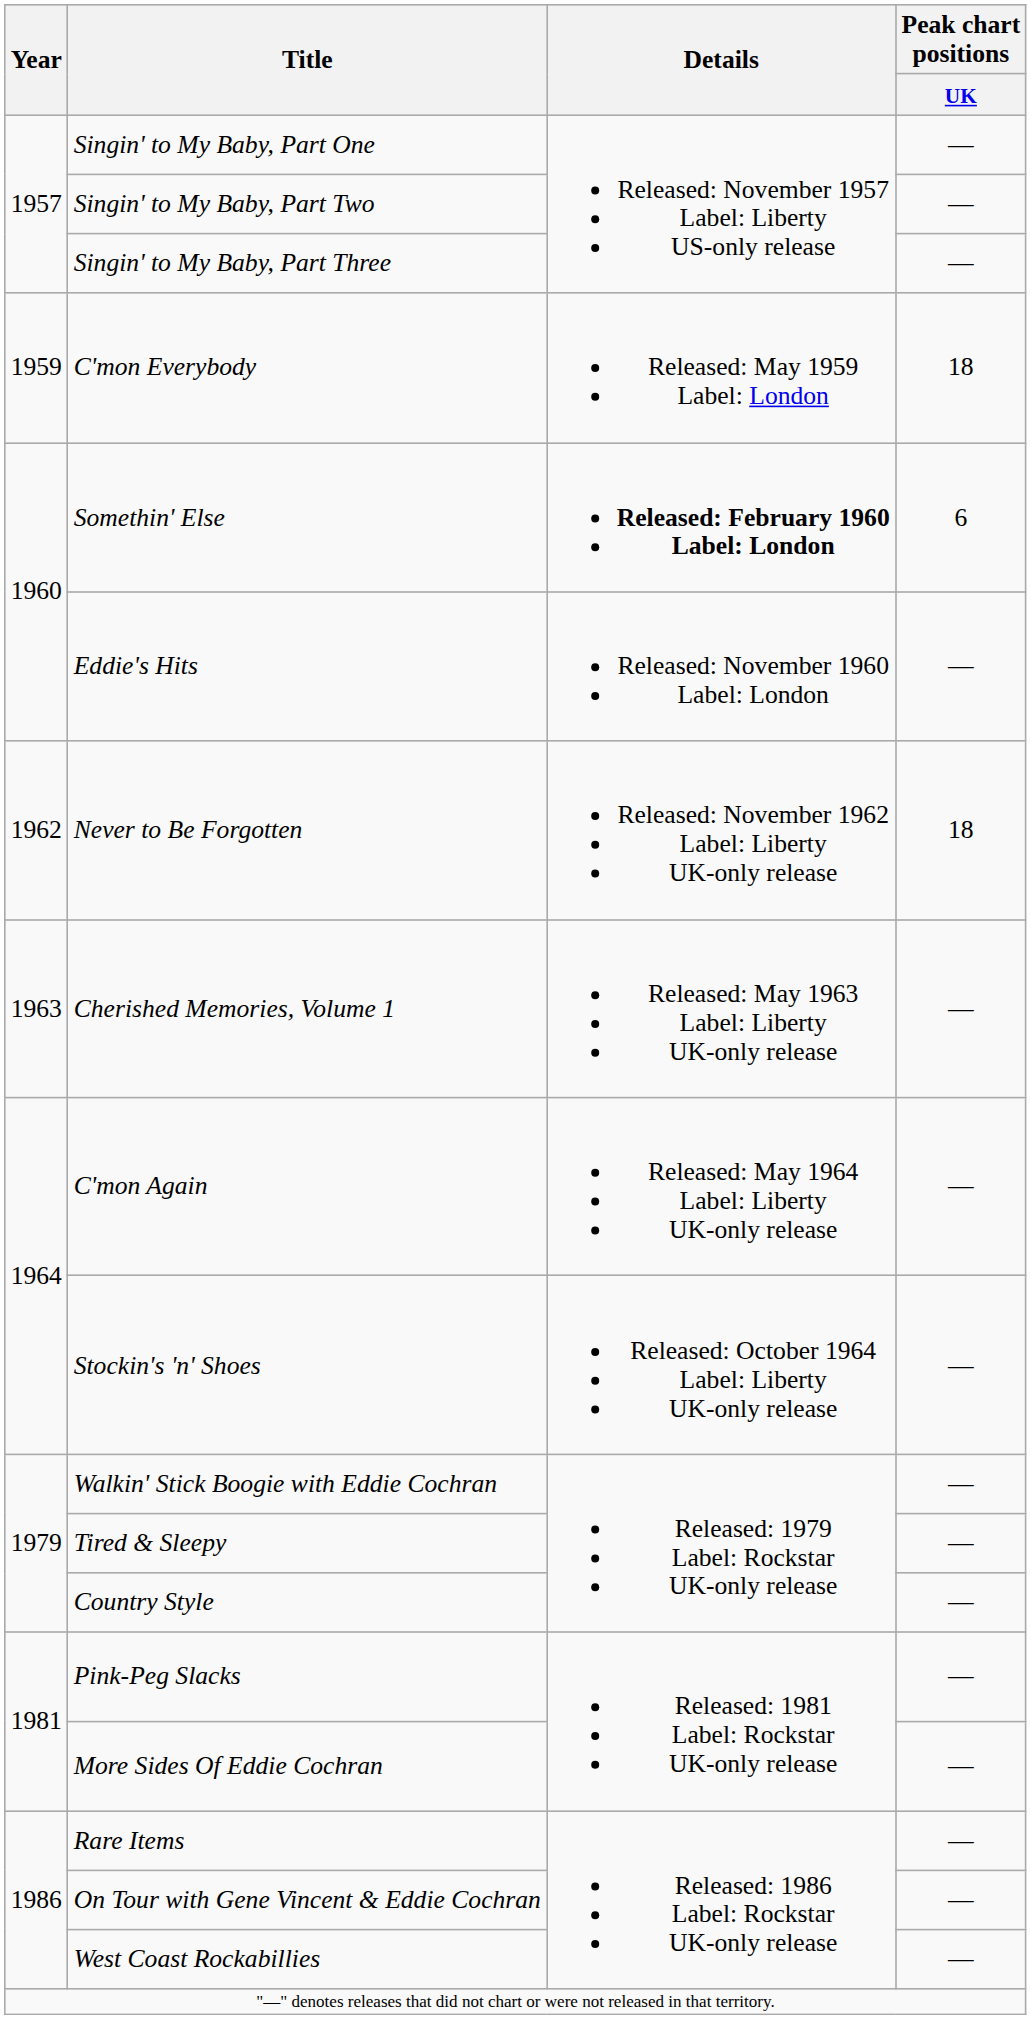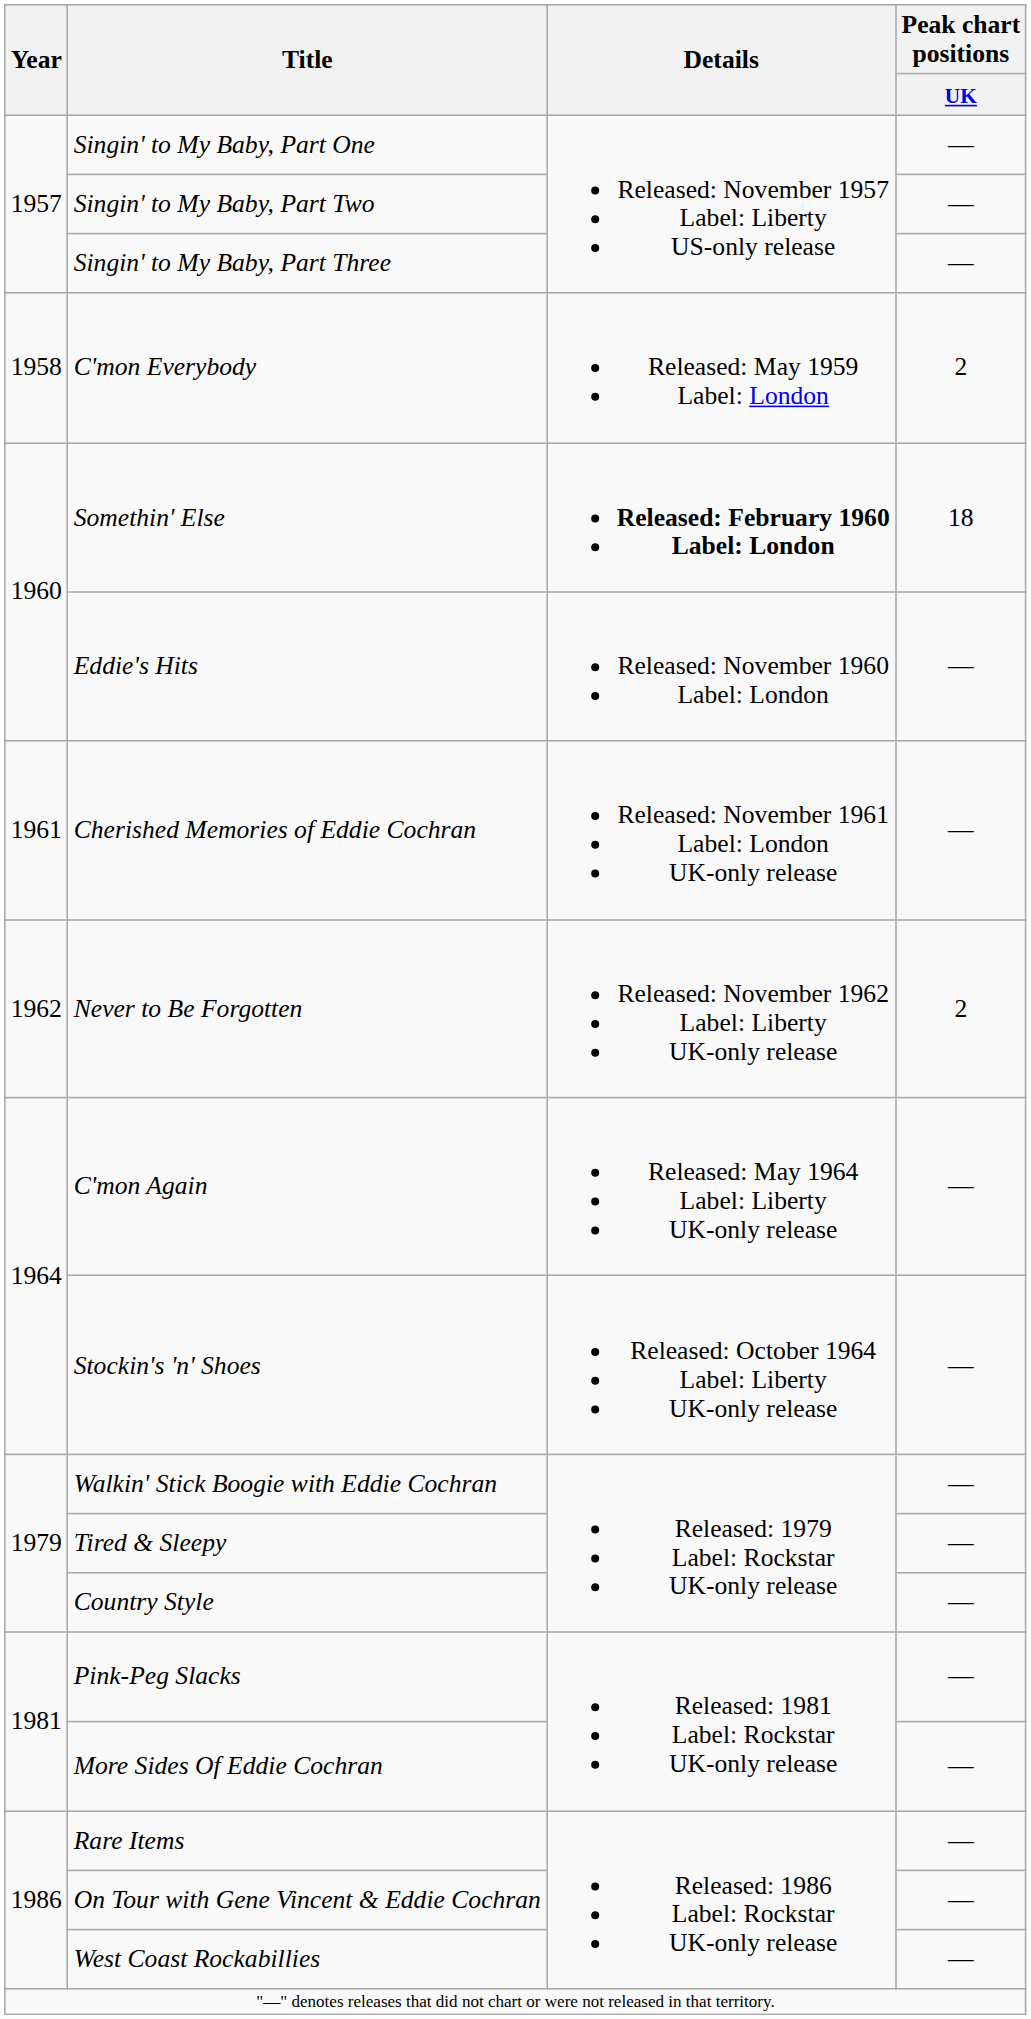 <table class="wikitable" style="text-align:center">
 <tr>
 <th rowspan="2">Year</th>
 <th rowspan="2">Title</th>
 <th rowspan="2">Details</th>
 <th scope="col">Peak chart<br>positions</th>
 </tr>
 <tr>
 <th><small><a href='#'>UK</a></small><br></th>
 </tr>
 <tr>
 <td rowspan="3">1957</td>
 <td align="left"><em>Singin' to My Baby, Part One</em></td>
 <td rowspan="3"><br><ul><li>Released: November 1957</li><li>Label: Liberty</li><li>US-only release</li></ul></td>
 <td>—</td>
 </tr>
 <tr>
 <td align="left"><em>Singin' to My Baby, Part Two</em></td>
 <td>—</td>
 </tr>
 <tr>
 <td align="left"><em>Singin' to My Baby, Part Three</em></td>
 <td>—</td>
 </tr>
 <tr>
-<td>1959</td>
+<td>1958</td>
 <td align="left"><em>C'mon Everybody</em></td>
 <td><br><ul><li>Released: May 1959</li><li>Label: <a href='#'>London</a></li></ul></td>
-<td>18</td>
+<td>2</td>
 </tr>
 <tr>
 <td rowspan="2">1960</td>
 <td align="left"><em>Somethin' Else</em></td>
 <td><strong><br><ul><li>Released: February 1960</li><li>Label: London</li></ul></strong></td>
-<td>6</td>
+<td>18</td>
 </tr>
 <tr>
 <td align="left"><em>Eddie's Hits</em></td>
 <td><br><ul><li>Released: November 1960</li><li>Label: London</li></ul></td>
 <td>—</td>
 </tr>
 <tr>
+<td>1961</td>
+<td align="left"><em>Cherished Memories of Eddie Cochran</em></td>
+<td><br><ul><li>Released: November 1961</li><li>Label: London</li><li>UK-only release</li></ul></td>
+<td>—</td>
+</tr>
+<tr>
 <td>1962</td>
 <td align="left"><em>Never to Be Forgotten</em></td>
 <td><br><ul><li>Released: November 1962</li><li>Label: Liberty</li><li>UK-only release</li></ul></td>
-<td>18</td>
-</tr>
-<tr>
-<td>1963</td>
-<td align="left"><em>Cherished Memories, Volume 1</em></td>
-<td><br><ul><li>Released: May 1963</li><li>Label: Liberty</li><li>UK-only release</li></ul></td>
-<td>—</td>
+<td>2</td>
 </tr>
 <tr>
 <td rowspan="2">1964</td>
 <td align="left"><em>C'mon Again</em></td>
 <td><br><ul><li>Released: May 1964</li><li>Label: Liberty</li><li>UK-only release</li></ul></td>
 <td>—</td>
 </tr>
 <tr>
 <td align="left"><em>Stockin's 'n' Shoes</em></td>
 <td><br><ul><li>Released: October 1964</li><li>Label: Liberty</li><li>UK-only release</li></ul></td>
 <td>—</td>
 </tr>
 <tr>
 <td rowspan="3">1979</td>
 <td align="left"><em>Walkin' Stick Boogie with Eddie Cochran</em></td>
 <td rowspan="3"><br><ul><li>Released: 1979</li><li>Label: Rockstar</li><li>UK-only release</li></ul></td>
 <td>—</td>
 </tr>
 <tr>
 <td align="left"><em>Tired & Sleepy</em></td>
 <td>—</td>
 </tr>
 <tr>
 <td align="left"><em>Country Style</em></td>
 <td>—</td>
 </tr>
 <tr>
 <td rowspan="2">1981</td>
 <td align="left"><em>Pink-Peg Slacks</em></td>
 <td rowspan="2"><br><ul><li>Released: 1981</li><li>Label: Rockstar</li><li>UK-only release</li></ul></td>
 <td>—</td>
 </tr>
 <tr>
 <td align="left"><em>More Sides Of Eddie Cochran</em></td>
 <td>—</td>
 </tr>
 <tr>
 <td rowspan="3">1986</td>
 <td align="left"><em>Rare Items</em></td>
 <td rowspan="3"><br><ul><li>Released: 1986</li><li>Label: Rockstar</li><li>UK-only release</li></ul></td>
 <td>—</td>
 </tr>
 <tr>
 <td align="left"><em>On Tour with Gene Vincent & Eddie Cochran</em></td>
 <td>—</td>
 </tr>
 <tr>
 <td align="left"><em>West Coast Rockabillies</em></td>
 <td>—</td>
 </tr>
 <tr>
 <td colspan="4" style="font-size:8pt">"—" denotes releases that did not chart or were not released in that territory.</td>
 </tr>
 </table>
